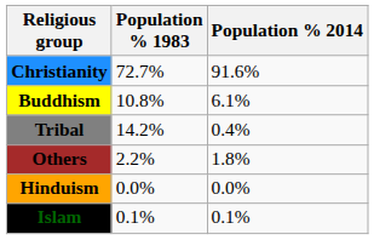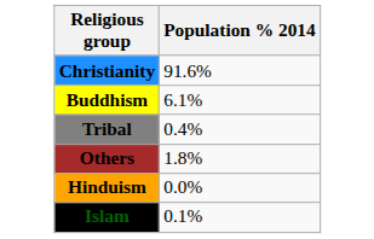 <table class="wikitable sortable" style="margin:auto;">
 <tr style="text-align: center;">
 <th>Religious<br>group</th>
-<th>Population <br>% 1983</th>
 <th>Population %  2014</th>
 </tr>
 <tr>
 <th style="background:DodgerBlue;">Christianity</th>
-<td>72.7%</td>
 <td>91.6%</td>
 </tr>
 <tr>
 <th style="background:Yellow;">Buddhism</th>
-<td>10.8%</td>
 <td>6.1%</td>
 </tr>
 <tr>
 <th style="background:Gray;">Tribal</th>
-<td>14.2%</td>
 <td>0.4%</td>
 </tr>
 <tr>
 <th style="background: Brown;">Others</th>
-<td>2.2%</td>
 <td>1.8%</td>
 </tr>
 <tr>
 <th style="background:Orange;">Hinduism</th>
 <td>0.0%</td>
-<td>0.0%</td>
 </tr>
 <tr>
 <th style="background:Black; color:Darkgreen;">Islam</th>
 <td>0.1%</td>
-<td>0.1%</td>
 </tr>
 </table>
